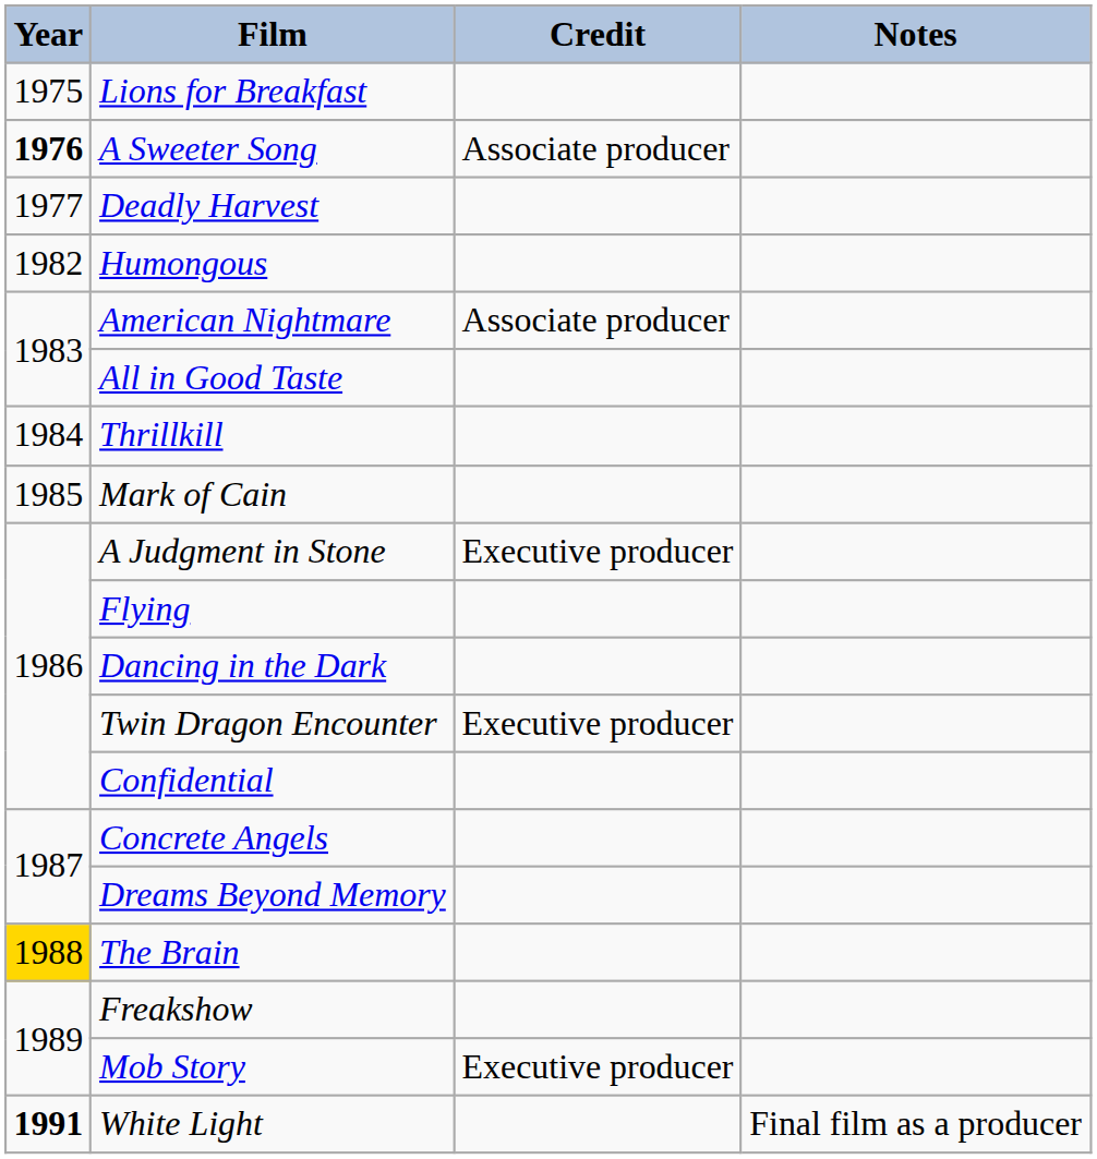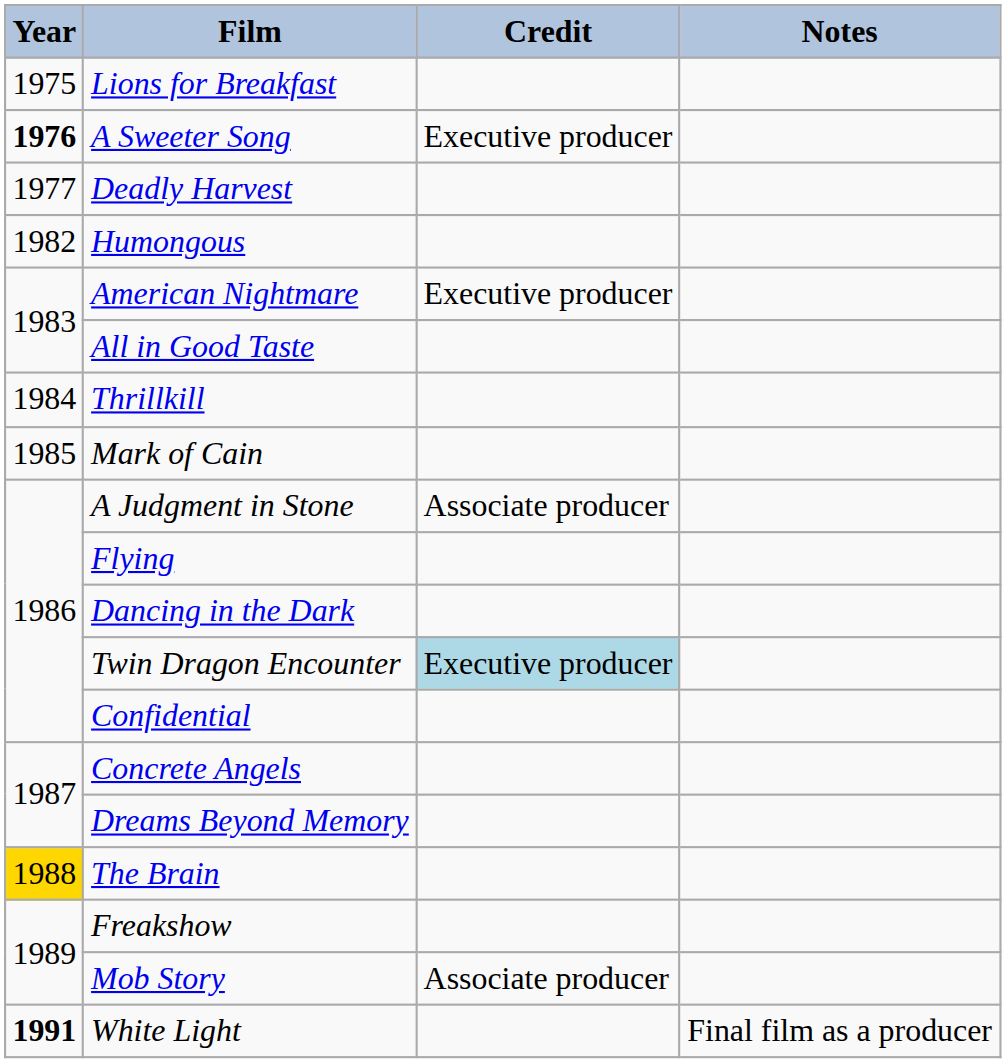 <table class="wikitable" style="font-size:95%;">
 <tr>
 <th style="background:#B0C4DE;">Year</th>
 <th style="background:#B0C4DE;">Film</th>
 <th style="background:#B0C4DE;">Credit</th>
 <th style="background:#B0C4DE;">Notes</th>
 </tr>
 <tr>
 <td>1975</td>
 <td><em><a href='#'>Lions for Breakfast</a></em></td>
 <td></td>
 <td></td>
 </tr>
 <tr>
 <td><strong>1976</strong></td>
 <td><em><a href='#'>A Sweeter Song</a></em></td>
-<td>Associate producer</td>
+<td>Executive producer</td>
 <td></td>
 </tr>
 <tr>
 <td>1977</td>
 <td><em><a href='#'>Deadly Harvest</a></em></td>
 <td></td>
 <td></td>
 </tr>
 <tr>
 <td>1982</td>
 <td><em><a href='#'>Humongous</a></em></td>
 <td></td>
 <td></td>
 </tr>
 <tr>
 <td rowspan=2>1983</td>
 <td><em><a href='#'>American Nightmare</a></em></td>
-<td>Associate producer</td>
+<td>Executive producer</td>
 <td></td>
 </tr>
 <tr>
 <td><em><a href='#'>All in Good Taste</a></em></td>
 <td></td>
 <td></td>
 </tr>
 <tr>
 <td>1984</td>
 <td><em><a href='#'>Thrillkill</a></em></td>
 <td></td>
 <td></td>
 </tr>
 <tr>
 <td>1985</td>
 <td><em>Mark of Cain</em></td>
 <td></td>
 <td></td>
 </tr>
 <tr>
 <td rowspan=5>1986</td>
 <td><em>A Judgment in Stone</em></td>
-<td>Executive producer</td>
+<td>Associate producer</td>
 <td></td>
 </tr>
 <tr>
 <td><em><a href='#'>Flying</a></em></td>
 <td></td>
 <td></td>
 </tr>
 <tr>
 <td><em><a href='#'>Dancing in the Dark</a></em></td>
 <td></td>
 <td></td>
 </tr>
 <tr>
 <td><em>Twin Dragon Encounter</em></td>
-<td>Executive producer</td>
+<td style="background: lightblue;">Executive producer</td>
 <td></td>
 </tr>
 <tr>
 <td><em><a href='#'>Confidential</a></em></td>
 <td></td>
 <td></td>
 </tr>
 <tr>
 <td rowspan=2>1987</td>
 <td><em><a href='#'>Concrete Angels</a></em></td>
 <td></td>
 <td></td>
 </tr>
 <tr>
 <td><em><a href='#'>Dreams Beyond Memory</a></em></td>
 <td></td>
 <td></td>
 </tr>
 <tr>
 <td style="background: gold;">1988</td>
 <td><em><a href='#'>The Brain</a></em></td>
 <td></td>
 <td></td>
 </tr>
 <tr>
 <td rowspan=2>1989</td>
 <td><em>Freakshow</em></td>
 <td></td>
 <td></td>
 </tr>
 <tr>
 <td><em><a href='#'>Mob Story</a></em></td>
-<td>Executive producer</td>
+<td>Associate producer</td>
 <td></td>
 </tr>
 <tr>
 <td><strong>1991</strong></td>
 <td><em>White Light</em></td>
 <td></td>
 <td>Final film as a producer</td>
 </tr>
 </table>
